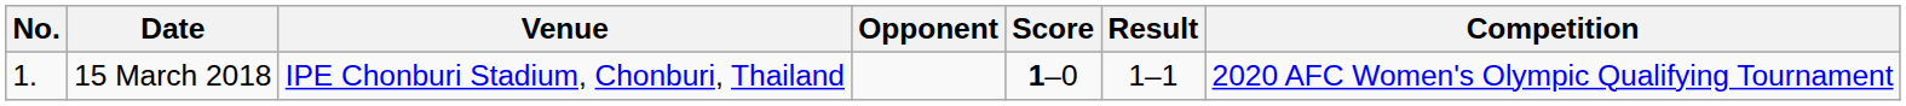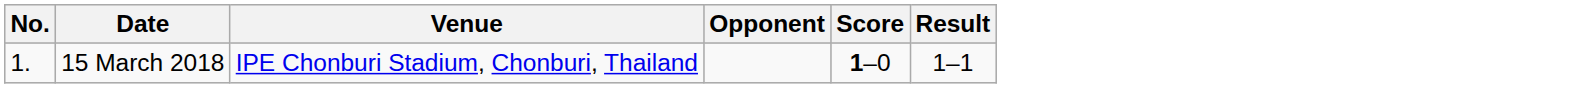 <table class="wikitable">
 <tr>
 <th>No.</th>
 <th>Date</th>
 <th>Venue</th>
 <th>Opponent</th>
 <th>Score</th>
 <th>Result</th>
-<th>Competition</th>
 </tr>
 <tr>
 <td>1.</td>
 <td>15 March 2018</td>
 <td><a href='#'>IPE Chonburi Stadium</a>, <a href='#'>Chonburi</a>, <a href='#'>Thailand</a></td>
 <td></td>
 <td align=center><strong>1</strong>–0</td>
 <td align=center>1–1</td>
-<td><a href='#'>2020 AFC Women's Olympic Qualifying Tournament</a></td>
 </tr>
 </table>
